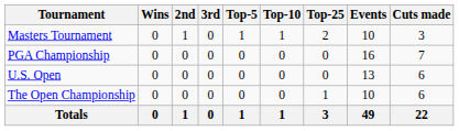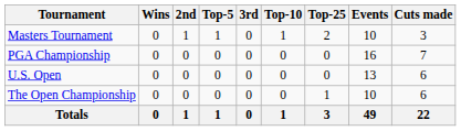 <table class=wikitable style=text-align:center>
 <tr>
 <th>Tournament</th>
 <th>Wins</th>
 <th>2nd</th>
+<th>Top-5</th>
 <th>3rd</th>
-<th>Top-5</th>
 <th>Top-10</th>
 <th>Top-25</th>
 <th>Events</th>
 <th>Cuts made</th>
 </tr>
 <tr>
 <td align=left><a href='#'>Masters Tournament</a></td>
 <td>0</td>
 <td>1</td>
+<td>1</td>
 <td>0</td>
-<td>1</td>
 <td>1</td>
 <td>2</td>
 <td>10</td>
 <td>3</td>
 </tr>
 <tr>
 <td align=left><a href='#'>PGA Championship</a></td>
 <td>0</td>
 <td>0</td>
 <td>0</td>
 <td>0</td>
 <td>0</td>
 <td>0</td>
 <td>16</td>
 <td>7</td>
 </tr>
 <tr>
 <td align=left><a href='#'>U.S. Open</a></td>
 <td>0</td>
 <td>0</td>
 <td>0</td>
 <td>0</td>
 <td>0</td>
 <td>0</td>
 <td>13</td>
 <td>6</td>
 </tr>
 <tr>
 <td align=left><a href='#'>The Open Championship</a></td>
 <td>0</td>
 <td>0</td>
 <td>0</td>
 <td>0</td>
 <td>0</td>
 <td>1</td>
 <td>10</td>
 <td>6</td>
 </tr>
 <tr>
 <th>Totals</th>
 <th>0</th>
 <th>1</th>
+<th>1</th>
 <th>0</th>
-<th>1</th>
 <th>1</th>
 <th>3</th>
 <th>49</th>
 <th>22</th>
 </tr>
 </table>
